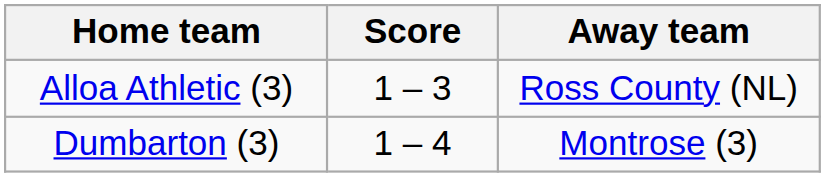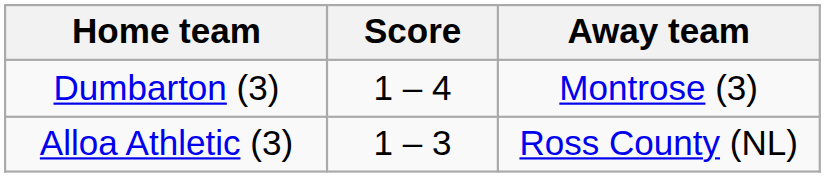 <table class="wikitable" style="text-align: center">
 <tr>
 <th width=140>Home team</th>
 <th width=70>Score</th>
 <th width=140>Away team</th>
 </tr>
 <tr>
+<td><a href='#'>Dumbarton</a> (3)</td>
+<td>1 – 4</td>
+<td><a href='#'>Montrose</a> (3)</td>
+</tr>
+<tr>
 <td><a href='#'>Alloa Athletic</a> (3)</td>
 <td>1 – 3</td>
 <td><a href='#'>Ross County</a> (NL)</td>
 </tr>
-<tr>
-<td><a href='#'>Dumbarton</a> (3)</td>
-<td>1 – 4</td>
-<td><a href='#'>Montrose</a> (3)</td>
-</tr>
 </table>
